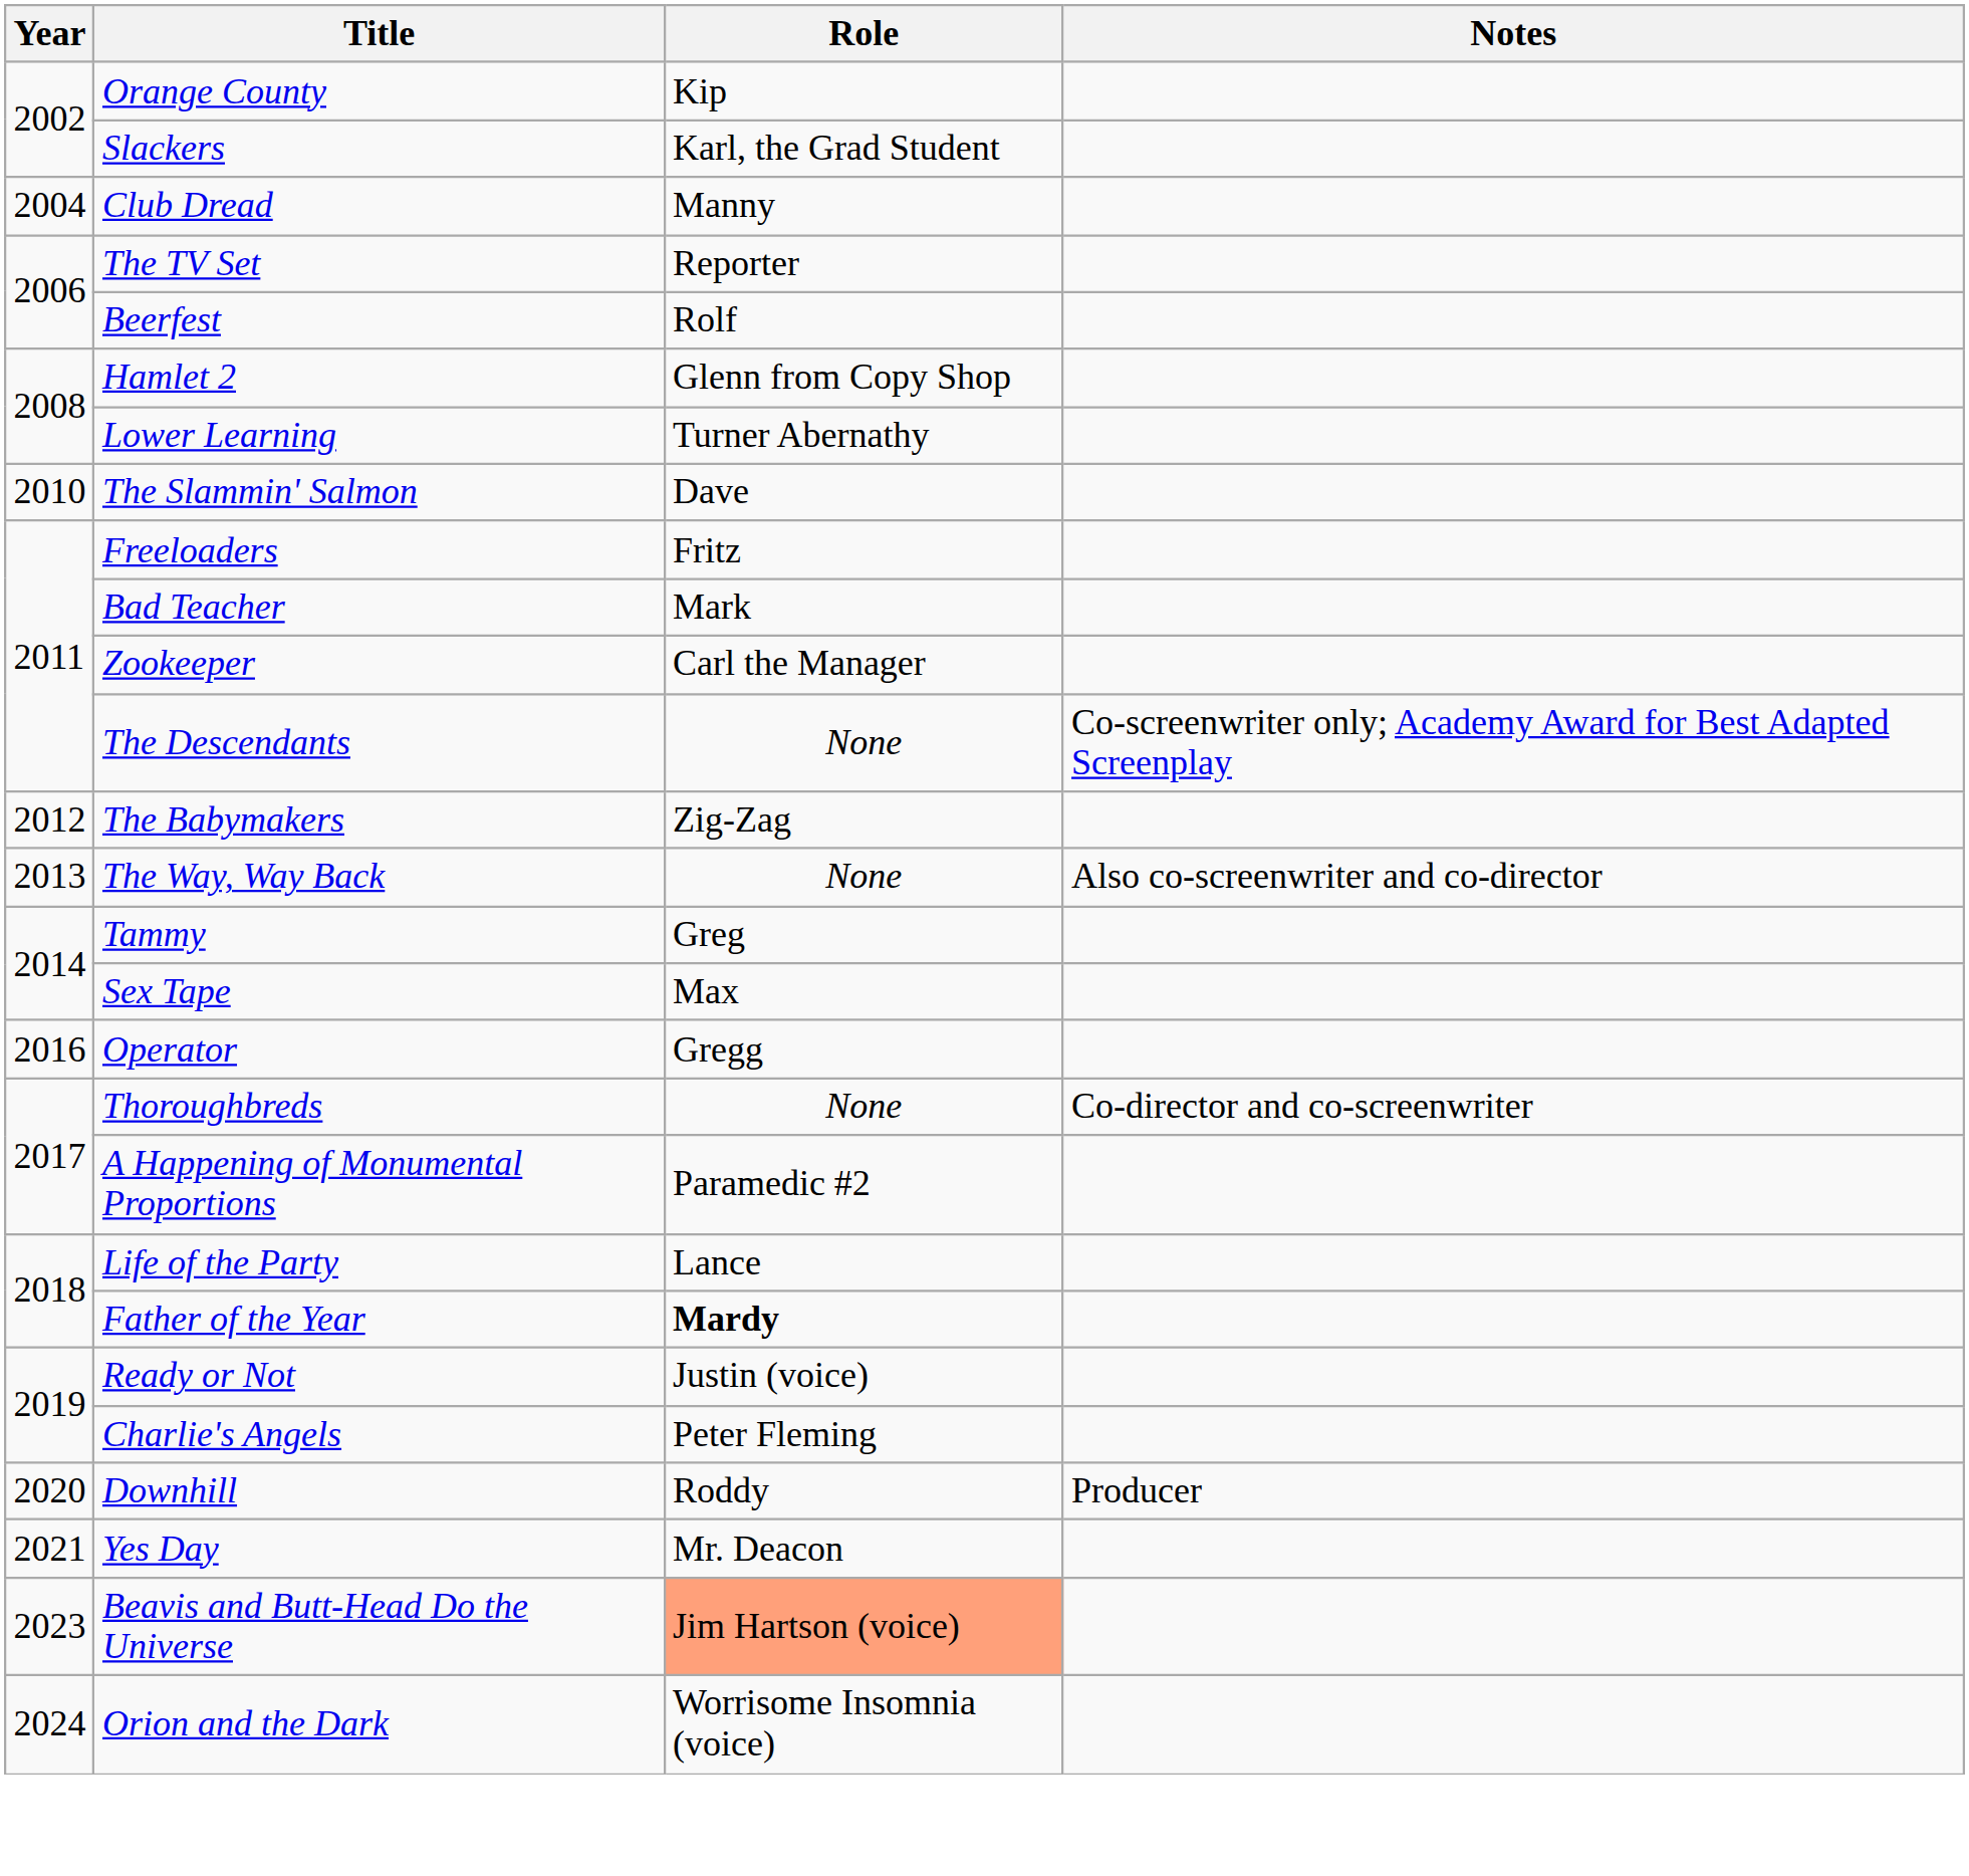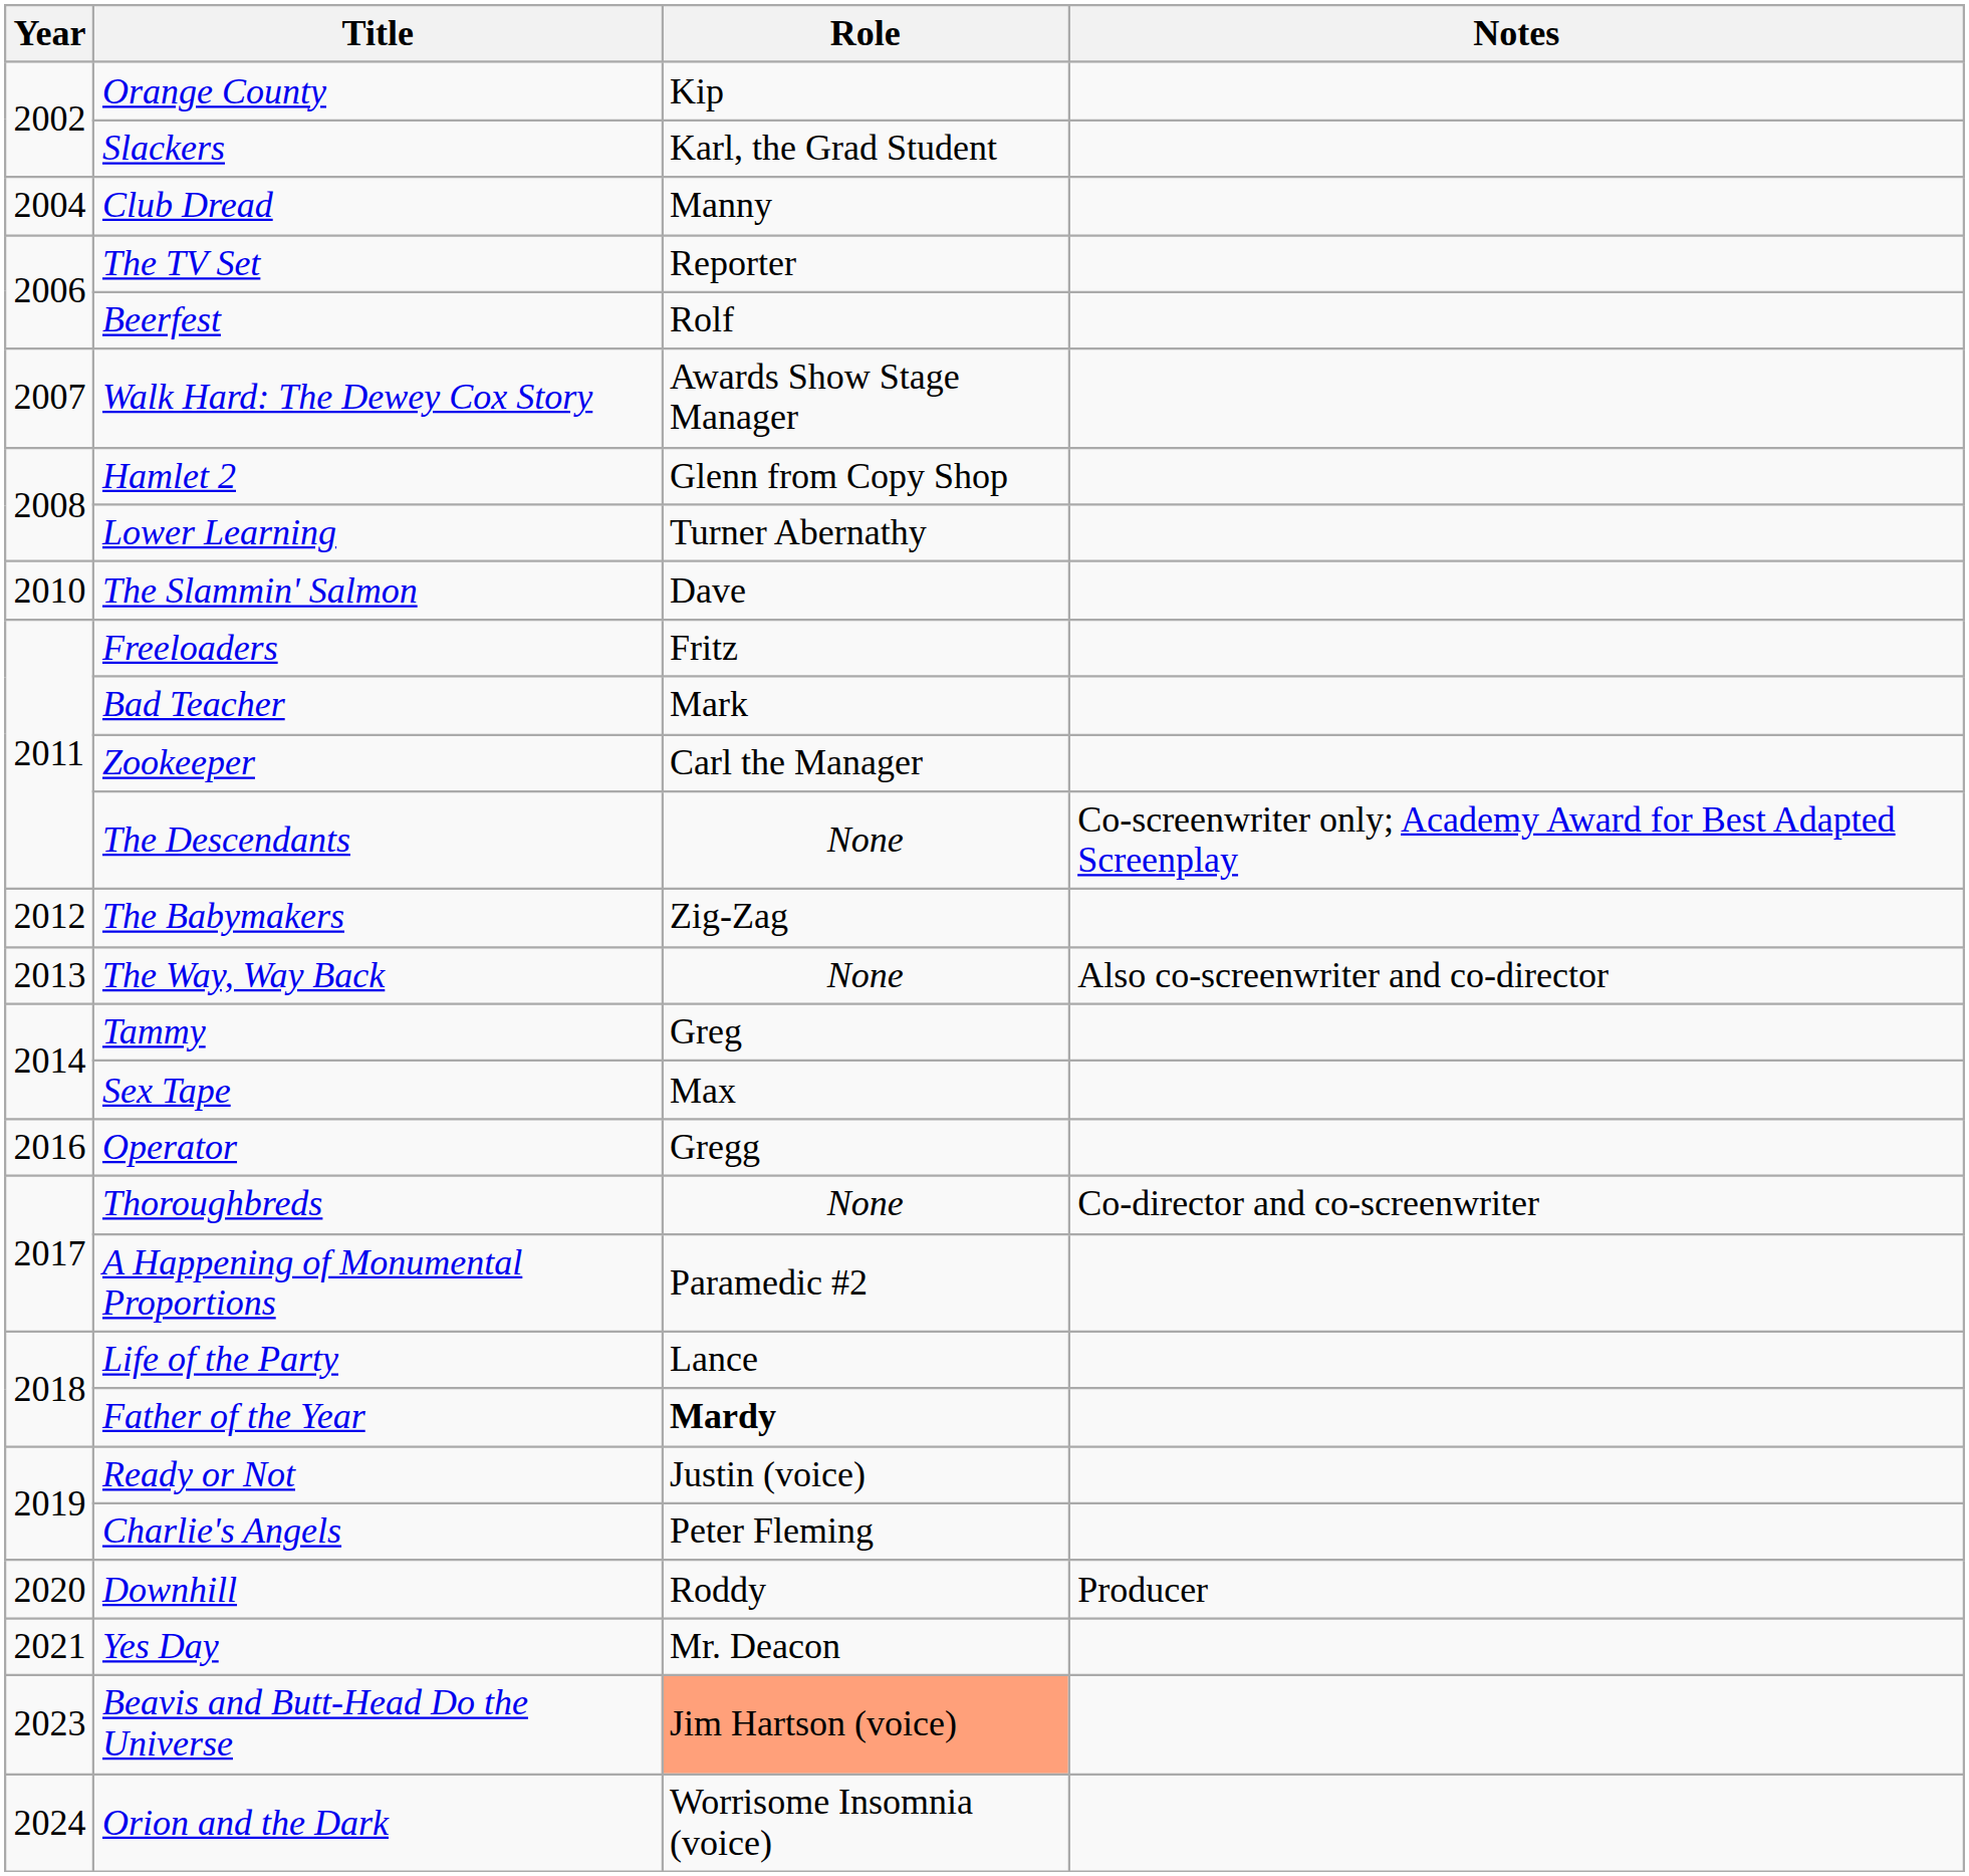 <table class="wikitable sortable">
 <tr>
 <th>Year</th>
 <th>Title</th>
 <th>Role</th>
 <th>Notes</th>
 </tr>
 <tr>
 <td rowspan= 2>2002</td>
 <td><em><a href='#'>Orange County</a></em></td>
 <td>Kip</td>
 <td></td>
 </tr>
 <tr>
 <td><em><a href='#'>Slackers</a></em></td>
 <td>Karl, the Grad Student</td>
 <td></td>
 </tr>
 <tr>
 <td>2004</td>
 <td><em><a href='#'>Club Dread</a></em></td>
 <td>Manny</td>
 <td></td>
 </tr>
 <tr>
 <td rowspan=2>2006</td>
 <td><em><a href='#'>The TV Set</a></em></td>
 <td>Reporter</td>
 <td></td>
 </tr>
 <tr>
 <td><em><a href='#'>Beerfest</a></em></td>
 <td>Rolf</td>
+<td></td>
+</tr>
+<tr>
+<td>2007</td>
+<td><em><a href='#'>Walk Hard: The Dewey Cox Story</a></em></td>
+<td>Awards Show Stage Manager</td>
 <td></td>
 </tr>
 <tr>
 <td rowspan=2>2008</td>
 <td><em><a href='#'>Hamlet 2</a></em></td>
 <td>Glenn from Copy Shop</td>
 <td></td>
 </tr>
 <tr>
 <td><em><a href='#'>Lower Learning</a></em></td>
 <td>Turner Abernathy</td>
 <td></td>
 </tr>
 <tr>
 <td>2010</td>
 <td><em><a href='#'>The Slammin' Salmon</a></em></td>
 <td>Dave</td>
 <td></td>
 </tr>
 <tr>
 <td rowspan=4>2011</td>
 <td><em><a href='#'>Freeloaders</a></em></td>
 <td>Fritz</td>
 <td></td>
 </tr>
 <tr>
 <td><em><a href='#'>Bad Teacher</a></em></td>
 <td>Mark</td>
 <td></td>
 </tr>
 <tr>
 <td><em><a href='#'>Zookeeper</a></em></td>
 <td>Carl the Manager</td>
 <td></td>
 </tr>
 <tr>
 <td><em><a href='#'>The Descendants</a></em></td>
 <td align="center"><em>None</em></td>
 <td>Co-screenwriter only; <a href='#'>Academy Award for Best Adapted Screenplay</a></td>
 </tr>
 <tr>
 <td>2012</td>
 <td><em><a href='#'>The Babymakers</a></em></td>
 <td>Zig-Zag</td>
 <td></td>
 </tr>
 <tr>
 <td>2013</td>
 <td><em><a href='#'>The Way, Way Back</a></em></td>
 <td align=" center"><em>None</em></td>
 <td>Also co-screenwriter and co-director</td>
 </tr>
 <tr>
 <td rowspan=2>2014</td>
 <td><em><a href='#'>Tammy</a></em></td>
 <td>Greg</td>
 <td></td>
 </tr>
 <tr>
 <td><em><a href='#'>Sex Tape</a></em></td>
 <td>Max</td>
 <td></td>
 </tr>
 <tr>
 <td>2016</td>
 <td><em><a href='#'>Operator</a></em></td>
 <td>Gregg</td>
 <td></td>
 </tr>
 <tr>
 <td rowspan=2>2017</td>
 <td><em><a href='#'>Thoroughbreds</a></em></td>
 <td align=" center"><em>None</em></td>
 <td>Co-director and co-screenwriter</td>
 </tr>
 <tr>
 <td><em><a href='#'>A Happening of Monumental Proportions</a></em></td>
 <td>Paramedic #2</td>
 <td></td>
 </tr>
 <tr>
 <td rowspan=2>2018</td>
 <td><em><a href='#'>Life of the Party</a></em></td>
 <td>Lance</td>
 <td></td>
 </tr>
 <tr>
 <td><em><a href='#'>Father of the Year</a></em></td>
 <td><strong>Mardy</strong></td>
 <td></td>
 </tr>
 <tr>
 <td rowspan=2>2019</td>
 <td><em><a href='#'>Ready or Not</a></em></td>
 <td>Justin (voice)</td>
 <td></td>
 </tr>
 <tr>
 <td><em><a href='#'>Charlie's Angels</a></em></td>
 <td>Peter Fleming</td>
 <td></td>
 </tr>
 <tr>
 <td>2020</td>
 <td><em><a href='#'>Downhill</a></em></td>
 <td>Roddy</td>
 <td>Producer</td>
 </tr>
 <tr>
 <td>2021</td>
 <td><em><a href='#'>Yes Day</a></em></td>
 <td>Mr. Deacon</td>
 <td></td>
 </tr>
 <tr>
 <td>2023</td>
 <td><em><a href='#'>Beavis and Butt-Head Do the Universe</a></em></td>
 <td style="background: lightsalmon;">Jim Hartson (voice)</td>
 <td></td>
 </tr>
 <tr>
 <td>2024</td>
 <td><em><a href='#'>Orion and the Dark</a></em></td>
 <td>Worrisome Insomnia (voice)</td>
 <td></td>
 </tr>
 </table>
